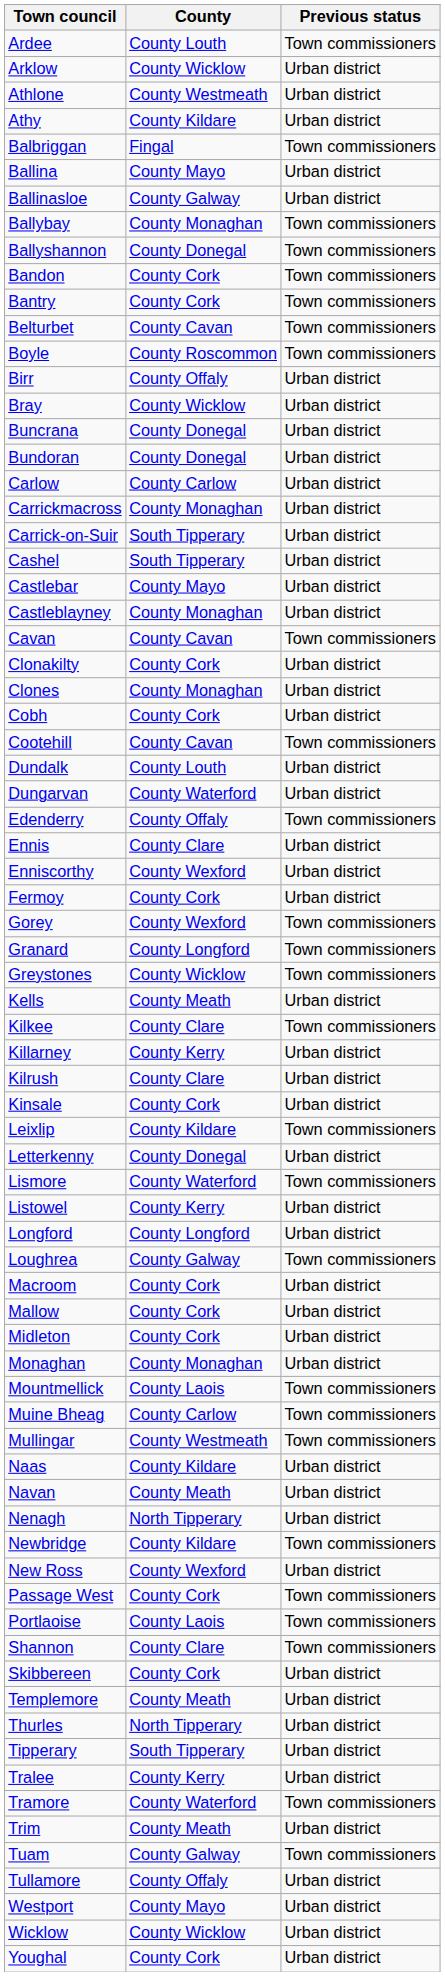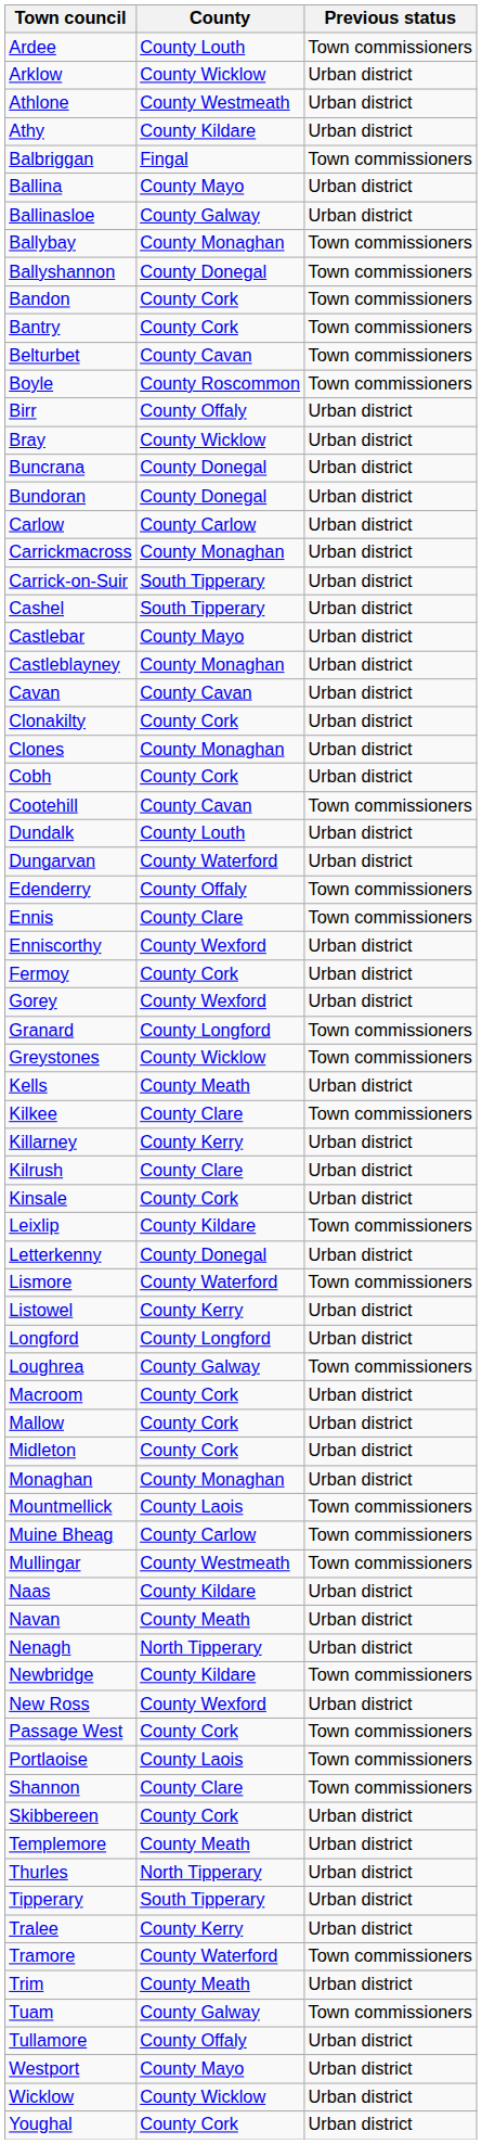 <table class="wikitable sortable">
 <tr>
 <th>Town council</th>
 <th>County</th>
 <th>Previous status</th>
 </tr>
 <tr>
 <td><a href='#'>Ardee</a></td>
 <td><a href='#'>County Louth</a></td>
 <td>Town commissioners</td>
 </tr>
 <tr>
 <td><a href='#'>Arklow</a></td>
 <td><a href='#'>County Wicklow</a></td>
 <td>Urban district</td>
 </tr>
 <tr>
 <td><a href='#'>Athlone</a></td>
 <td><a href='#'>County Westmeath</a></td>
 <td>Urban district</td>
 </tr>
 <tr>
 <td><a href='#'>Athy</a></td>
 <td><a href='#'>County Kildare</a></td>
 <td>Urban district</td>
 </tr>
 <tr>
 <td><a href='#'>Balbriggan</a></td>
 <td><a href='#'>Fingal</a></td>
 <td>Town commissioners</td>
 </tr>
 <tr>
 <td><a href='#'>Ballina</a></td>
 <td><a href='#'>County Mayo</a></td>
 <td>Urban district</td>
 </tr>
 <tr>
 <td><a href='#'>Ballinasloe</a></td>
 <td><a href='#'>County Galway</a></td>
 <td>Urban district</td>
 </tr>
 <tr>
 <td><a href='#'>Ballybay</a></td>
 <td><a href='#'>County Monaghan</a></td>
 <td>Town commissioners</td>
 </tr>
 <tr>
 <td><a href='#'>Ballyshannon</a></td>
 <td><a href='#'>County Donegal</a></td>
 <td>Town commissioners</td>
 </tr>
 <tr>
 <td><a href='#'>Bandon</a></td>
 <td><a href='#'>County Cork</a></td>
 <td>Town commissioners</td>
 </tr>
 <tr>
 <td><a href='#'>Bantry</a></td>
 <td><a href='#'>County Cork</a></td>
 <td>Town commissioners</td>
 </tr>
 <tr>
 <td><a href='#'>Belturbet</a></td>
 <td><a href='#'>County Cavan</a></td>
 <td>Town commissioners</td>
 </tr>
 <tr>
 <td><a href='#'>Boyle</a></td>
 <td><a href='#'>County Roscommon</a></td>
 <td>Town commissioners</td>
 </tr>
 <tr>
 <td><a href='#'>Birr</a></td>
 <td><a href='#'>County Offaly</a></td>
 <td>Urban district</td>
 </tr>
 <tr>
 <td><a href='#'>Bray</a></td>
 <td><a href='#'>County Wicklow</a></td>
 <td>Urban district</td>
 </tr>
 <tr>
 <td><a href='#'>Buncrana</a></td>
 <td><a href='#'>County Donegal</a></td>
 <td>Urban district</td>
 </tr>
 <tr>
 <td><a href='#'>Bundoran</a></td>
 <td><a href='#'>County Donegal</a></td>
 <td>Urban district</td>
 </tr>
 <tr>
 <td><a href='#'>Carlow</a></td>
 <td><a href='#'>County Carlow</a></td>
 <td>Urban district</td>
 </tr>
 <tr>
 <td><a href='#'>Carrickmacross</a></td>
 <td><a href='#'>County Monaghan</a></td>
 <td>Urban district</td>
 </tr>
 <tr>
 <td><a href='#'>Carrick-on-Suir</a></td>
 <td><a href='#'>South Tipperary</a></td>
 <td>Urban district</td>
 </tr>
 <tr>
 <td><a href='#'>Cashel</a></td>
 <td><a href='#'>South Tipperary</a></td>
 <td>Urban district</td>
 </tr>
 <tr>
 <td><a href='#'>Castlebar</a></td>
 <td><a href='#'>County Mayo</a></td>
 <td>Urban district</td>
 </tr>
 <tr>
 <td><a href='#'>Castleblayney</a></td>
 <td><a href='#'>County Monaghan</a></td>
 <td>Urban district</td>
 </tr>
 <tr>
 <td><a href='#'>Cavan</a></td>
 <td><a href='#'>County Cavan</a></td>
-<td>Town commissioners</td>
+<td>Urban district</td>
 </tr>
 <tr>
 <td><a href='#'>Clonakilty</a></td>
 <td><a href='#'>County Cork</a></td>
 <td>Urban district</td>
 </tr>
 <tr>
 <td><a href='#'>Clones</a></td>
 <td><a href='#'>County Monaghan</a></td>
 <td>Urban district</td>
 </tr>
 <tr>
 <td><a href='#'>Cobh</a></td>
 <td><a href='#'>County Cork</a></td>
 <td>Urban district</td>
 </tr>
 <tr>
 <td><a href='#'>Cootehill</a></td>
 <td><a href='#'>County Cavan</a></td>
 <td>Town commissioners</td>
 </tr>
 <tr>
 <td><a href='#'>Dundalk</a></td>
 <td><a href='#'>County Louth</a></td>
 <td>Urban district</td>
 </tr>
 <tr>
 <td><a href='#'>Dungarvan</a></td>
 <td><a href='#'>County Waterford</a></td>
 <td>Urban district</td>
 </tr>
 <tr>
 <td><a href='#'>Edenderry</a></td>
 <td><a href='#'>County Offaly</a></td>
 <td>Town commissioners</td>
 </tr>
 <tr>
 <td><a href='#'>Ennis</a></td>
 <td><a href='#'>County Clare</a></td>
-<td>Urban district</td>
+<td>Town commissioners</td>
 </tr>
 <tr>
 <td><a href='#'>Enniscorthy</a></td>
 <td><a href='#'>County Wexford</a></td>
 <td>Urban district</td>
 </tr>
 <tr>
 <td><a href='#'>Fermoy</a></td>
 <td><a href='#'>County Cork</a></td>
 <td>Urban district</td>
 </tr>
 <tr>
 <td><a href='#'>Gorey</a></td>
 <td><a href='#'>County Wexford</a></td>
-<td>Town commissioners</td>
+<td>Urban district</td>
 </tr>
 <tr>
 <td><a href='#'>Granard</a></td>
 <td><a href='#'>County Longford</a></td>
 <td>Town commissioners</td>
 </tr>
 <tr>
 <td><a href='#'>Greystones</a></td>
 <td><a href='#'>County Wicklow</a></td>
 <td>Town commissioners</td>
 </tr>
 <tr>
 <td><a href='#'>Kells</a></td>
 <td><a href='#'>County Meath</a></td>
 <td>Urban district</td>
 </tr>
 <tr>
 <td><a href='#'>Kilkee</a></td>
 <td><a href='#'>County Clare</a></td>
 <td>Town commissioners</td>
 </tr>
 <tr>
 <td><a href='#'>Killarney</a></td>
 <td><a href='#'>County Kerry</a></td>
 <td>Urban district</td>
 </tr>
 <tr>
 <td><a href='#'>Kilrush</a></td>
 <td><a href='#'>County Clare</a></td>
 <td>Urban district</td>
 </tr>
 <tr>
 <td><a href='#'>Kinsale</a></td>
 <td><a href='#'>County Cork</a></td>
 <td>Urban district</td>
 </tr>
 <tr>
 <td><a href='#'>Leixlip</a></td>
 <td><a href='#'>County Kildare</a></td>
 <td>Town commissioners</td>
 </tr>
 <tr>
 <td><a href='#'>Letterkenny</a></td>
 <td><a href='#'>County Donegal</a></td>
 <td>Urban district</td>
 </tr>
 <tr>
 <td><a href='#'>Lismore</a></td>
 <td><a href='#'>County Waterford</a></td>
 <td>Town commissioners</td>
 </tr>
 <tr>
 <td><a href='#'>Listowel</a></td>
 <td><a href='#'>County Kerry</a></td>
 <td>Urban district</td>
 </tr>
 <tr>
 <td><a href='#'>Longford</a></td>
 <td><a href='#'>County Longford</a></td>
 <td>Urban district</td>
 </tr>
 <tr>
 <td><a href='#'>Loughrea</a></td>
 <td><a href='#'>County Galway</a></td>
 <td>Town commissioners</td>
 </tr>
 <tr>
 <td><a href='#'>Macroom</a></td>
 <td><a href='#'>County Cork</a></td>
 <td>Urban district</td>
 </tr>
 <tr>
 <td><a href='#'>Mallow</a></td>
 <td><a href='#'>County Cork</a></td>
 <td>Urban district</td>
 </tr>
 <tr>
 <td><a href='#'>Midleton</a></td>
 <td><a href='#'>County Cork</a></td>
 <td>Urban district</td>
 </tr>
 <tr>
 <td><a href='#'>Monaghan</a></td>
 <td><a href='#'>County Monaghan</a></td>
 <td>Urban district</td>
 </tr>
 <tr>
 <td><a href='#'>Mountmellick</a></td>
 <td><a href='#'>County Laois</a></td>
 <td>Town commissioners</td>
 </tr>
 <tr>
 <td><a href='#'>Muine Bheag</a></td>
 <td><a href='#'>County Carlow</a></td>
 <td>Town commissioners</td>
 </tr>
 <tr>
 <td><a href='#'>Mullingar</a></td>
 <td><a href='#'>County Westmeath</a></td>
 <td>Town commissioners</td>
 </tr>
 <tr>
 <td><a href='#'>Naas</a></td>
 <td><a href='#'>County Kildare</a></td>
 <td>Urban district</td>
 </tr>
 <tr>
 <td><a href='#'>Navan</a></td>
 <td><a href='#'>County Meath</a></td>
 <td>Urban district</td>
 </tr>
 <tr>
 <td><a href='#'>Nenagh</a></td>
 <td><a href='#'>North Tipperary</a></td>
 <td>Urban district</td>
 </tr>
 <tr>
 <td><a href='#'>Newbridge</a></td>
 <td><a href='#'>County Kildare</a></td>
 <td>Town commissioners</td>
 </tr>
 <tr>
 <td><a href='#'>New Ross</a></td>
 <td><a href='#'>County Wexford</a></td>
 <td>Urban district</td>
 </tr>
 <tr>
 <td><a href='#'>Passage West</a></td>
 <td><a href='#'>County Cork</a></td>
 <td>Town commissioners</td>
 </tr>
 <tr>
 <td><a href='#'>Portlaoise</a></td>
 <td><a href='#'>County Laois</a></td>
 <td>Town commissioners</td>
 </tr>
 <tr>
 <td><a href='#'>Shannon</a></td>
 <td><a href='#'>County Clare</a></td>
 <td>Town commissioners</td>
 </tr>
 <tr>
 <td><a href='#'>Skibbereen</a></td>
 <td><a href='#'>County Cork</a></td>
 <td>Urban district</td>
 </tr>
 <tr>
 <td><a href='#'>Templemore</a></td>
 <td><a href='#'>County Meath</a></td>
 <td>Urban district</td>
 </tr>
 <tr>
 <td><a href='#'>Thurles</a></td>
 <td><a href='#'>North Tipperary</a></td>
 <td>Urban district</td>
 </tr>
 <tr>
 <td><a href='#'>Tipperary</a></td>
 <td><a href='#'>South Tipperary</a></td>
 <td>Urban district</td>
 </tr>
 <tr>
 <td><a href='#'>Tralee</a></td>
 <td><a href='#'>County Kerry</a></td>
 <td>Urban district</td>
 </tr>
 <tr>
 <td><a href='#'>Tramore</a></td>
 <td><a href='#'>County Waterford</a></td>
 <td>Town commissioners</td>
 </tr>
 <tr>
 <td><a href='#'>Trim</a></td>
 <td><a href='#'>County Meath</a></td>
 <td>Urban district</td>
 </tr>
 <tr>
 <td><a href='#'>Tuam</a></td>
 <td><a href='#'>County Galway</a></td>
 <td>Town commissioners</td>
 </tr>
 <tr>
 <td><a href='#'>Tullamore</a></td>
 <td><a href='#'>County Offaly</a></td>
 <td>Urban district</td>
 </tr>
 <tr>
 <td><a href='#'>Westport</a></td>
 <td><a href='#'>County Mayo</a></td>
 <td>Urban district</td>
 </tr>
 <tr>
 <td><a href='#'>Wicklow</a></td>
 <td><a href='#'>County Wicklow</a></td>
 <td>Urban district</td>
 </tr>
 <tr>
 <td><a href='#'>Youghal</a></td>
 <td><a href='#'>County Cork</a></td>
 <td>Urban district</td>
 </tr>
 </table>
